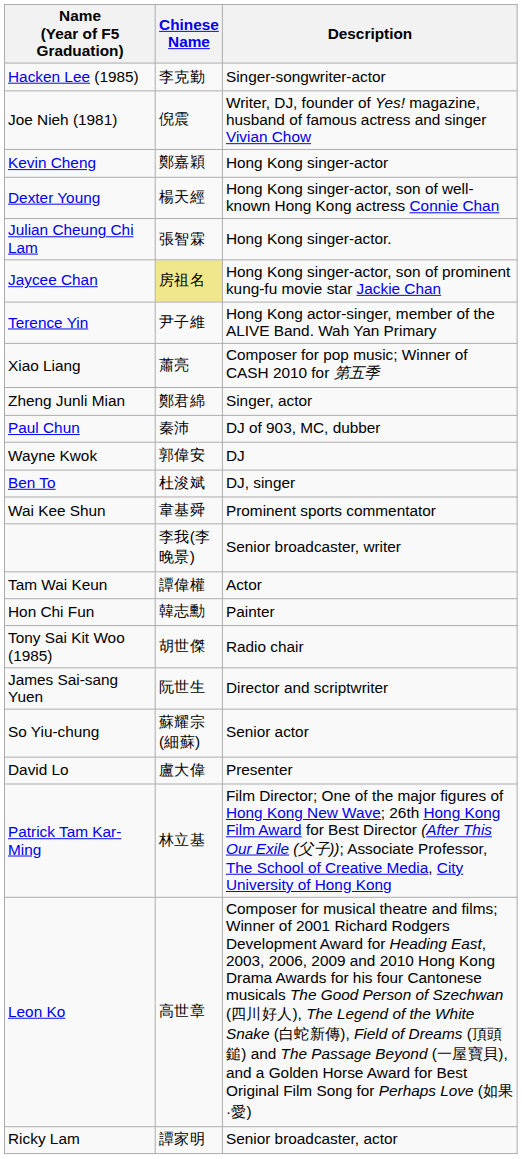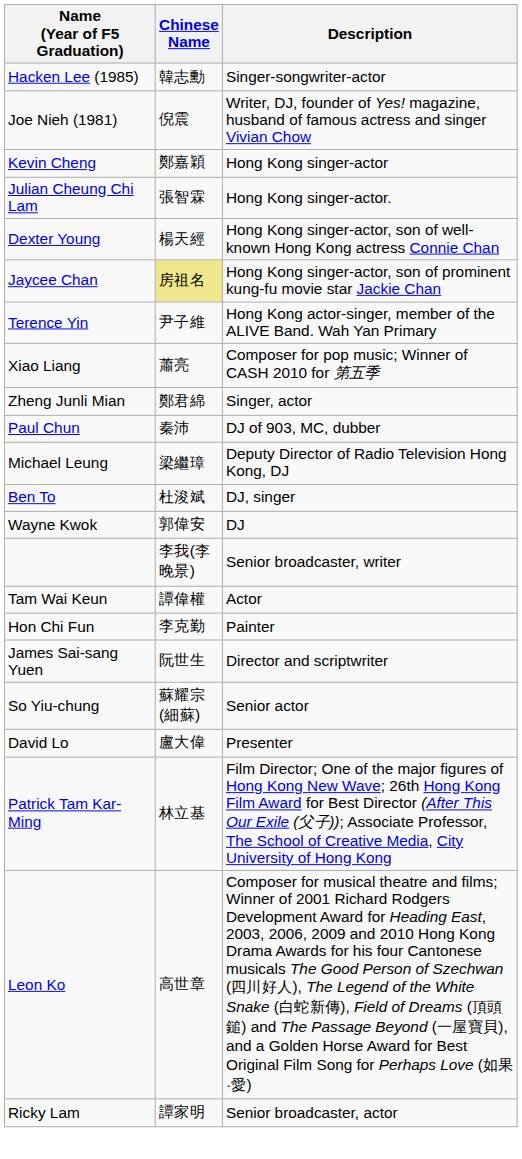 <table class="wikitable">
 <tr>
 <th scope="col" style="width: 150px;">Name<br>(Year of F5 Graduation)</th>
 <th scope="col" style="width: 50px;"><a href='#'>Chinese Name</a></th>
 <th scope="col" style="width: 300px;">Description</th>
 </tr>
 <tr>
 <td><a href='#'>Hacken Lee</a> (1985)</td>
-<td>李克勤</td>
+<td>韓志勳</td>
 <td>Singer-songwriter-actor</td>
 </tr>
 <tr>
 <td>Joe Nieh (1981)</td>
 <td>倪震</td>
 <td>Writer, DJ, founder of <em>Yes!</em> magazine, husband of famous actress and singer <a href='#'>Vivian Chow</a></td>
 </tr>
 <tr>
 <td><a href='#'>Kevin Cheng</a></td>
 <td>鄭嘉穎</td>
 <td>Hong Kong singer-actor</td>
 </tr>
 <tr>
+<td><a href='#'>Julian Cheung Chi Lam</a></td>
+<td>張智霖</td>
+<td>Hong Kong singer-actor.</td>
+</tr>
+<tr>
 <td><a href='#'>Dexter Young</a></td>
 <td>楊天經</td>
 <td>Hong Kong singer-actor, son of well-known Hong Kong actress <a href='#'>Connie Chan</a></td>
-</tr>
-<tr>
-<td><a href='#'>Julian Cheung Chi Lam</a></td>
-<td>張智霖</td>
-<td>Hong Kong singer-actor.</td>
 </tr>
 <tr>
 <td><a href='#'>Jaycee Chan</a></td>
 <td style="background: khaki;">房祖名</td>
 <td>Hong Kong singer-actor, son of prominent kung-fu movie star <a href='#'>Jackie Chan</a></td>
 </tr>
 <tr>
 <td><a href='#'>Terence Yin</a></td>
 <td>尹子維</td>
 <td>Hong Kong actor-singer, member of the ALIVE Band. Wah Yan Primary</td>
 </tr>
 <tr>
 <td>Xiao Liang</td>
 <td>蕭亮</td>
 <td>Composer for pop music; Winner of CASH 2010 for <em>第五季</em></td>
 </tr>
 <tr>
 <td>Zheng Junli Mian</td>
 <td>鄭君綿</td>
 <td>Singer, actor</td>
 </tr>
 <tr>
 <td><a href='#'>Paul Chun</a></td>
 <td>秦沛</td>
 <td>DJ of 903, MC, dubber</td>
 </tr>
 <tr>
-<td>Wayne Kwok</td>
-<td>郭偉安</td>
-<td>DJ</td>
+<td>Michael Leung</td>
+<td>梁繼璋</td>
+<td>Deputy Director of Radio Television Hong Kong, DJ</td>
 </tr>
 <tr>
 <td><a href='#'>Ben To</a></td>
 <td>杜浚斌</td>
 <td>DJ, singer</td>
 </tr>
 <tr>
-<td>Wai Kee Shun</td>
-<td>韋基舜</td>
-<td>Prominent sports commentator</td>
+<td>Wayne Kwok</td>
+<td>郭偉安</td>
+<td>DJ</td>
 </tr>
 <tr>
 <td></td>
 <td>李我(李晚景)</td>
 <td>Senior broadcaster, writer</td>
 </tr>
 <tr>
 <td>Tam Wai Keun</td>
 <td>譚偉權</td>
 <td>Actor</td>
 </tr>
 <tr>
 <td>Hon Chi Fun</td>
-<td>韓志勳</td>
+<td>李克勤</td>
 <td>Painter</td>
-</tr>
-<tr>
-<td>Tony Sai Kit Woo (1985)</td>
-<td>胡世傑</td>
-<td>Radio chair</td>
 </tr>
 <tr>
 <td>James Sai-sang Yuen</td>
 <td>阮世生</td>
 <td>Director and scriptwriter</td>
 </tr>
 <tr>
 <td>So Yiu-chung</td>
 <td>蘇耀宗(細蘇)</td>
 <td>Senior actor</td>
 </tr>
 <tr>
 <td>David Lo</td>
 <td>盧大偉</td>
 <td>Presenter</td>
 </tr>
 <tr>
 <td><a href='#'>Patrick Tam Kar-Ming</a></td>
 <td>林立基</td>
 <td>Film Director; One of the major figures of <a href='#'>Hong Kong New Wave</a>; 26th <a href='#'>Hong Kong Film Award</a> for Best Director <em>(<a href='#'>After This Our Exile</a> (父子))</em>; Associate Professor, <a href='#'>The School of Creative Media</a>, <a href='#'>City University of Hong Kong</a></td>
 </tr>
 <tr>
 <td><a href='#'>Leon Ko</a></td>
 <td>高世章</td>
 <td>Composer for musical theatre and films; Winner of 2001 Richard Rodgers Development Award for <em>Heading East</em>, 2003, 2006, 2009 and 2010 Hong Kong Drama Awards for his four Cantonese musicals <em>The Good Person of Szechwan</em> (四川好人), <em>The Legend of the White Snake</em> (白蛇新傳), <em>Field of Dreams</em> (頂頭鎚) and <em>The Passage Beyond</em> (一屋寶貝), and a Golden Horse Award for Best Original Film Song for <em>Perhaps Love</em> (如果·愛)</td>
 </tr>
 <tr>
 <td>Ricky Lam</td>
 <td>譚家明</td>
 <td>Senior broadcaster, actor</td>
 </tr>
 </table>
